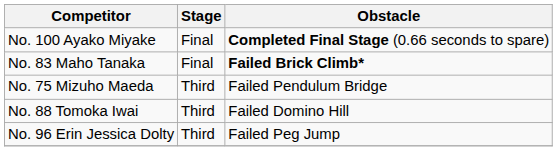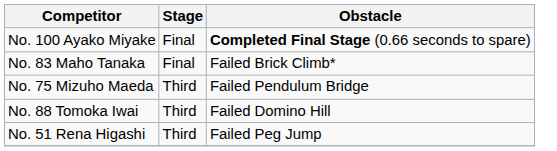 <table class="wikitable">
 <tr>
 <th>Competitor</th>
 <th>Stage</th>
 <th>Obstacle</th>
 </tr>
 <tr>
 <td>No. 100 Ayako Miyake</td>
 <td>Final</td>
 <td><strong>Completed Final Stage</strong> (0.66 seconds to spare)</td>
 </tr>
 <tr>
 <td>No. 83 Maho Tanaka</td>
 <td>Final</td>
-<td><strong>Failed Brick Climb*</strong></td>
+<td>Failed Brick Climb*</td>
 </tr>
 <tr>
 <td>No. 75 Mizuho Maeda</td>
 <td>Third</td>
 <td>Failed Pendulum Bridge</td>
 </tr>
 <tr>
 <td>No. 88 Tomoka Iwai</td>
 <td>Third</td>
 <td>Failed Domino Hill</td>
 </tr>
 <tr>
-<td>No. 96 Erin Jessica Dolty</td>
+<td>No. 51 Rena Higashi</td>
 <td>Third</td>
 <td>Failed Peg Jump</td>
 </tr>
 <tr>
 </tr>
 </table>
